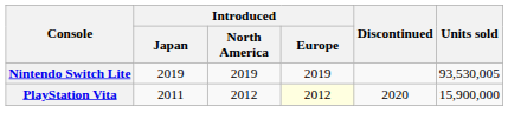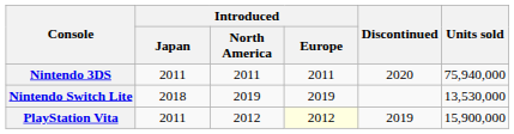 <table class="wikitable" style="margin: 1em auto 1em auto;">
 <tr>
 <th rowspan="2">Console</th>
 <th colspan="3">Introduced</th>
 <th rowspan="2">Discontinued</th>
 <th rowspan="2">Units sold</th>
 </tr>
 <tr>
 <th style="width:5em;">Japan</th>
 <th style="width:5em;">North America</th>
 <th style="width:5em;">Europe</th>
 </tr>
 <tr style="text-align: center;">
+<th><a href='#'>Nintendo 3DS</a></th>
+<td>2011</td>
+<td>2011</td>
+<td>2011</td>
+<td>2020</td>
+<td>75,940,000</td>
+</tr>
+<tr style="text-align: center;">
 <th><a href='#'>Nintendo Switch Lite</a></th>
-<td>2019</td>
+<td>2018</td>
 <td>2019</td>
 <td>2019</td>
 <td></td>
-<td>93,530,005</td>
+<td>13,530,000</td>
 </tr>
 <tr style="text-align: center;">
 <th><a href='#'>PlayStation Vita</a></th>
 <td>2011</td>
 <td>2012</td>
 <td style="background: lightyellow;">2012</td>
-<td>2020</td>
+<td>2019</td>
 <td>15,900,000</td>
 </tr>
 </table>
